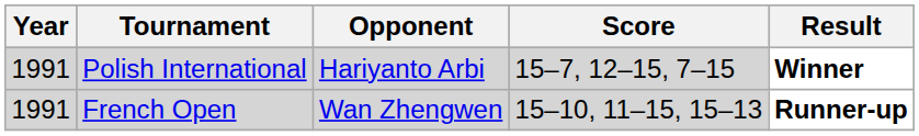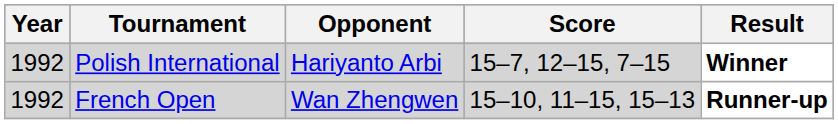 <table class="sortable wikitable" style="font-size: 90%;">
 <tr>
 <th>Year</th>
 <th>Tournament</th>
 <th>Opponent</th>
 <th>Score</th>
 <th>Result</th>
 </tr>
 <tr style="background:#D5D5D5;">
-<td align="center">1991</td>
+<td align="center">1992</td>
 <td align="left"><a href='#'>Polish International</a></td>
 <td align="left"> <a href='#'>Hariyanto Arbi</a></td>
 <td align="left">15–7, 12–15, 7–15</td>
 <td style="text-align:left; background:white"> <strong>Winner</strong></td>
 </tr>
 <tr style="background:#D5D5D5;">
-<td align="center">1991</td>
+<td align="center">1992</td>
 <td align="left"><a href='#'>French Open</a></td>
 <td align="left"> <a href='#'>Wan Zhengwen</a></td>
 <td align="left">15–10, 11–15, 15–13</td>
 <td style="text-align:left; background:white"> <strong>Runner-up</strong></td>
 </tr>
 </table>
